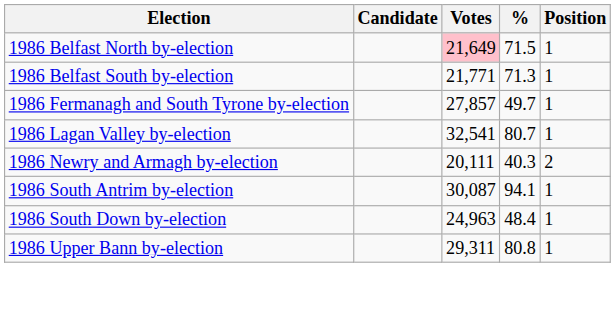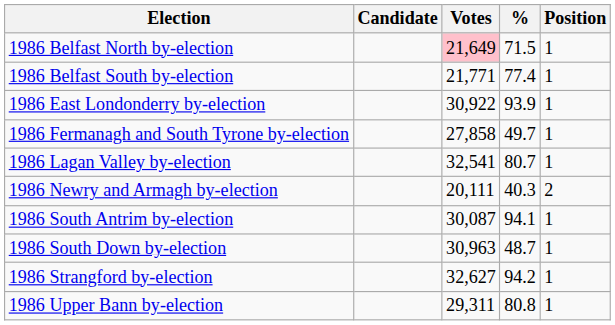 <table class="wikitable sortable">
 <tr>
 <th>Election</th>
 <th>Candidate</th>
 <th>Votes</th>
 <th>%</th>
 <th>Position</th>
 </tr>
 <tr>
 <td><a href='#'>1986 Belfast North by-election</a></td>
 <td></td>
 <td style="background: pink;">21,649</td>
 <td>71.5</td>
 <td>1</td>
 </tr>
 <tr>
 <td><a href='#'>1986 Belfast South by-election</a></td>
 <td></td>
 <td>21,771</td>
-<td>71.3</td>
+<td>77.4</td>
+<td>1</td>
+</tr>
+<tr>
+<td><a href='#'>1986 East Londonderry by-election</a></td>
+<td></td>
+<td>30,922</td>
+<td>93.9</td>
 <td>1</td>
 </tr>
 <tr>
 <td><a href='#'>1986 Fermanagh and South Tyrone by-election</a></td>
 <td></td>
-<td>27,857</td>
+<td>27,858</td>
 <td>49.7</td>
 <td>1</td>
 </tr>
 <tr>
 <td><a href='#'>1986 Lagan Valley by-election</a></td>
 <td></td>
 <td>32,541</td>
 <td>80.7</td>
 <td>1</td>
 </tr>
 <tr>
 <td><a href='#'>1986 Newry and Armagh by-election</a></td>
 <td></td>
 <td>20,111</td>
 <td>40.3</td>
 <td>2</td>
 </tr>
 <tr>
 <td><a href='#'>1986 South Antrim by-election</a></td>
 <td></td>
 <td>30,087</td>
 <td>94.1</td>
 <td>1</td>
 </tr>
 <tr>
 <td><a href='#'>1986 South Down by-election</a></td>
 <td></td>
-<td>24,963</td>
-<td>48.4</td>
+<td>30,963</td>
+<td>48.7</td>
+<td>1</td>
+</tr>
+<tr>
+<td><a href='#'>1986 Strangford by-election</a></td>
+<td></td>
+<td>32,627</td>
+<td>94.2</td>
 <td>1</td>
 </tr>
 <tr>
 <td><a href='#'>1986 Upper Bann by-election</a></td>
 <td></td>
 <td>29,311</td>
 <td>80.8</td>
 <td>1</td>
 </tr>
 </table>
